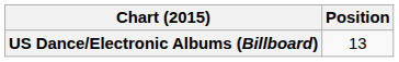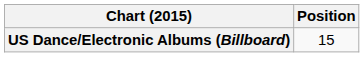 <table class="wikitable plainrowheaders" style="text-align:center">
 <tr>
 <th scope="col">Chart (2015)</th>
 <th scope="col">Position</th>
 </tr>
 <tr>
 <th scope="row">US Dance/Electronic Albums (<em>Billboard</em>)</th>
-<td>13</td>
+<td>15</td>
 </tr>
 </table>
